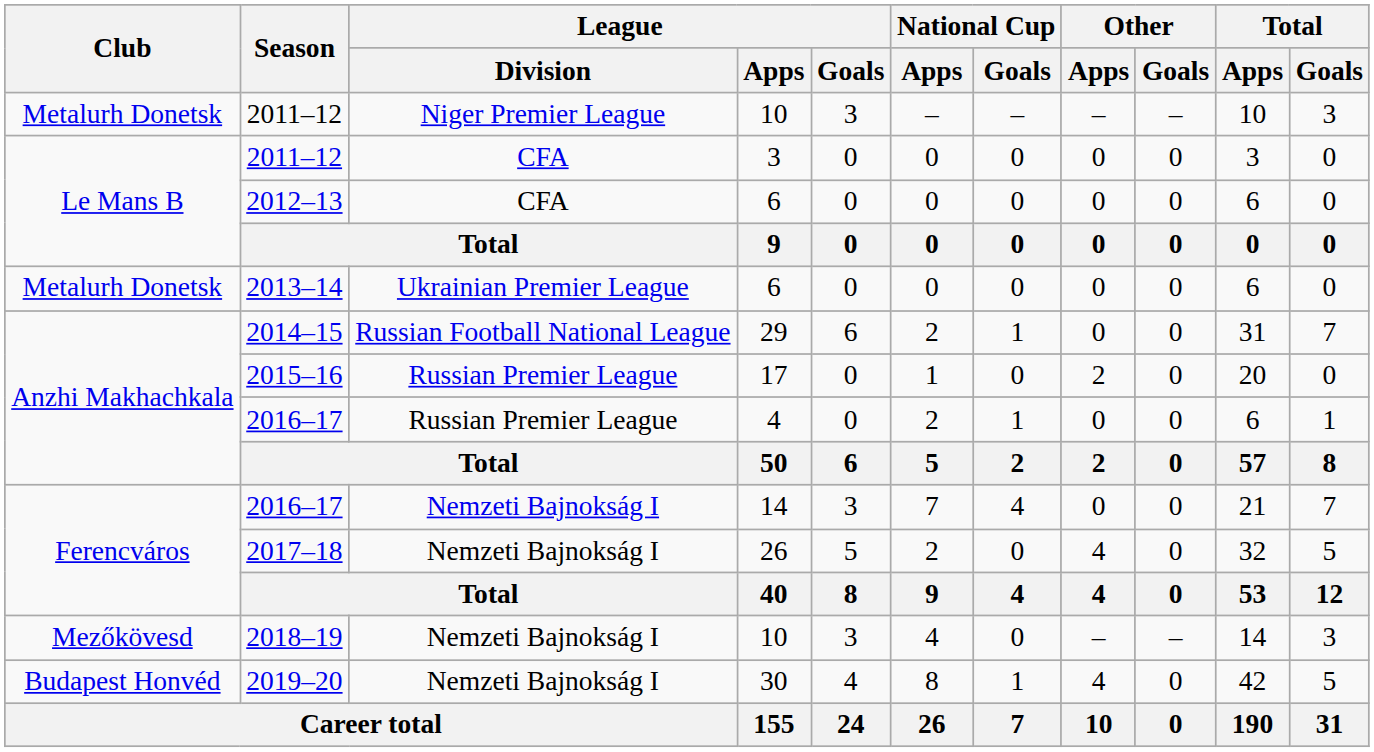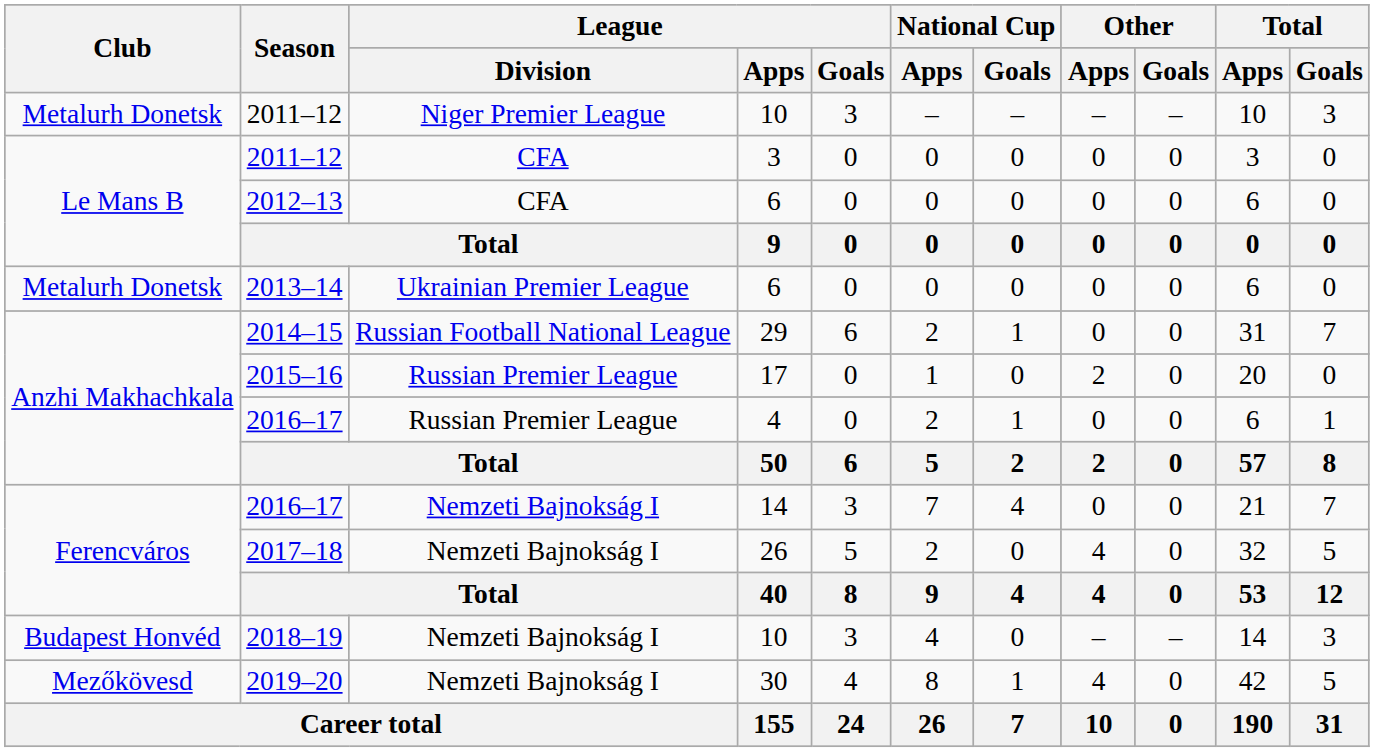 <table class="wikitable" style="text-align: center">
 <tr>
 <th rowspan="2">Club</th>
 <th rowspan="2">Season</th>
 <th colspan="3">League</th>
 <th colspan="2">National Cup</th>
 <th colspan="2">Other</th>
 <th colspan="2">Total</th>
 </tr>
 <tr>
 <th>Division</th>
 <th>Apps</th>
 <th>Goals</th>
 <th>Apps</th>
 <th>Goals</th>
 <th>Apps</th>
 <th>Goals</th>
 <th>Apps</th>
 <th>Goals</th>
 </tr>
 <tr>
 <td><a href='#'>Metalurh Donetsk</a></td>
 <td>2011–12</td>
 <td><a href='#'>Niger Premier League</a></td>
 <td>10</td>
 <td>3</td>
 <td>–</td>
 <td>–</td>
 <td>–</td>
 <td>–</td>
 <td>10</td>
 <td>3</td>
 </tr>
 <tr>
 <td rowspan="3"><a href='#'>Le Mans B</a></td>
 <td><a href='#'>2011–12</a></td>
 <td><a href='#'>CFA</a></td>
 <td>3</td>
 <td>0</td>
 <td>0</td>
 <td>0</td>
 <td>0</td>
 <td>0</td>
 <td>3</td>
 <td>0</td>
 </tr>
 <tr>
 <td><a href='#'>2012–13</a></td>
 <td>CFA</td>
 <td>6</td>
 <td>0</td>
 <td>0</td>
 <td>0</td>
 <td>0</td>
 <td>0</td>
 <td>6</td>
 <td>0</td>
 </tr>
 <tr>
 <th colspan="2">Total</th>
 <th>9</th>
 <th>0</th>
 <th>0</th>
 <th>0</th>
 <th>0</th>
 <th>0</th>
 <th>0</th>
 <th>0</th>
 </tr>
 <tr>
 <td><a href='#'>Metalurh Donetsk</a></td>
 <td><a href='#'>2013–14</a></td>
 <td><a href='#'>Ukrainian Premier League</a></td>
 <td>6</td>
 <td>0</td>
 <td>0</td>
 <td>0</td>
 <td>0</td>
 <td>0</td>
 <td>6</td>
 <td>0</td>
 </tr>
 <tr>
 <td rowspan="4"><a href='#'>Anzhi Makhachkala</a></td>
 <td><a href='#'>2014–15</a></td>
 <td><a href='#'>Russian Football National League</a></td>
 <td>29</td>
 <td>6</td>
 <td>2</td>
 <td>1</td>
 <td>0</td>
 <td>0</td>
 <td>31</td>
 <td>7</td>
 </tr>
 <tr>
 <td><a href='#'>2015–16</a></td>
 <td><a href='#'>Russian Premier League</a></td>
 <td>17</td>
 <td>0</td>
 <td>1</td>
 <td>0</td>
 <td>2</td>
 <td>0</td>
 <td>20</td>
 <td>0</td>
 </tr>
 <tr>
 <td><a href='#'>2016–17</a></td>
 <td>Russian Premier League</td>
 <td>4</td>
 <td>0</td>
 <td>2</td>
 <td>1</td>
 <td>0</td>
 <td>0</td>
 <td>6</td>
 <td>1</td>
 </tr>
 <tr>
 <th colspan="2">Total</th>
 <th>50</th>
 <th>6</th>
 <th>5</th>
 <th>2</th>
 <th>2</th>
 <th>0</th>
 <th>57</th>
 <th>8</th>
 </tr>
 <tr>
 <td rowspan="3"><a href='#'>Ferencváros</a></td>
 <td><a href='#'>2016–17</a></td>
 <td><a href='#'>Nemzeti Bajnokság I</a></td>
 <td>14</td>
 <td>3</td>
 <td>7</td>
 <td>4</td>
 <td>0</td>
 <td>0</td>
 <td>21</td>
 <td>7</td>
 </tr>
 <tr>
 <td><a href='#'>2017–18</a></td>
 <td>Nemzeti Bajnokság I</td>
 <td>26</td>
 <td>5</td>
 <td>2</td>
 <td>0</td>
 <td>4</td>
 <td>0</td>
 <td>32</td>
 <td>5</td>
 </tr>
 <tr>
 <th colspan="2">Total</th>
 <th>40</th>
 <th>8</th>
 <th>9</th>
 <th>4</th>
 <th>4</th>
 <th>0</th>
 <th>53</th>
 <th>12</th>
 </tr>
 <tr>
-<td><a href='#'>Mezőkövesd</a></td>
+<td><a href='#'>Budapest Honvéd</a></td>
 <td><a href='#'>2018–19</a></td>
 <td>Nemzeti Bajnokság I</td>
 <td>10</td>
 <td>3</td>
 <td>4</td>
 <td>0</td>
 <td>–</td>
 <td>–</td>
 <td>14</td>
 <td>3</td>
 </tr>
 <tr>
-<td><a href='#'>Budapest Honvéd</a></td>
+<td><a href='#'>Mezőkövesd</a></td>
 <td><a href='#'>2019–20</a></td>
 <td>Nemzeti Bajnokság I</td>
 <td>30</td>
 <td>4</td>
 <td>8</td>
 <td>1</td>
 <td>4</td>
 <td>0</td>
 <td>42</td>
 <td>5</td>
 </tr>
 <tr>
 <th colspan="3">Career total</th>
 <th>155</th>
 <th>24</th>
 <th>26</th>
 <th>7</th>
 <th>10</th>
 <th>0</th>
 <th>190</th>
 <th>31</th>
 </tr>
 </table>
